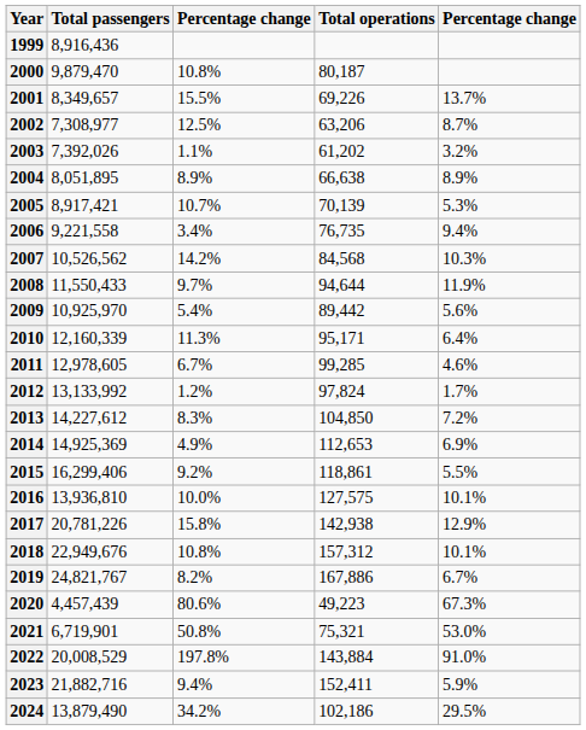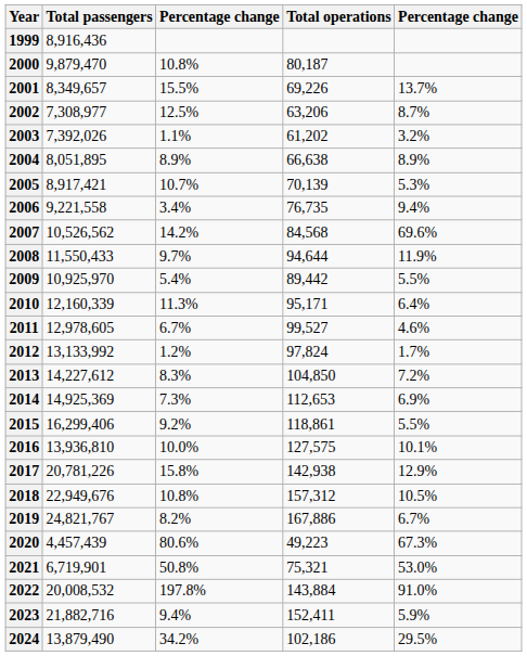 <table class="sortable wikitable" style="margin:1em auto;" style="text-align:center;">
 <tr>
 <th>Year</th>
 <th>Total passengers</th>
 <th>Percentage change</th>
 <th>Total operations</th>
 <th>Percentage change</th>
 </tr>
 <tr>
 <th>1999</th>
 <td>8,916,436</td>
 <td></td>
 <td></td>
 <td></td>
 </tr>
 <tr>
 <th>2000</th>
 <td>9,879,470</td>
 <td>10.8%</td>
 <td>80,187</td>
 <td></td>
 </tr>
 <tr>
 <th>2001</th>
 <td>8,349,657</td>
 <td>15.5%</td>
 <td>69,226</td>
 <td>13.7%</td>
 </tr>
 <tr>
 <th>2002</th>
 <td>7,308,977</td>
 <td>12.5%</td>
 <td>63,206</td>
 <td>8.7%</td>
 </tr>
 <tr>
 <th>2003</th>
 <td>7,392,026</td>
 <td>1.1%</td>
 <td>61,202</td>
 <td>3.2%</td>
 </tr>
 <tr>
 <th>2004</th>
 <td>8,051,895</td>
 <td>8.9%</td>
 <td>66,638</td>
 <td>8.9%</td>
 </tr>
 <tr>
 <th>2005</th>
 <td>8,917,421</td>
 <td>10.7%</td>
 <td>70,139</td>
 <td>5.3%</td>
 </tr>
 <tr>
 <th>2006</th>
 <td>9,221,558</td>
 <td>3.4%</td>
 <td>76,735</td>
 <td>9.4%</td>
 </tr>
 <tr>
 <th>2007</th>
 <td>10,526,562</td>
 <td>14.2%</td>
 <td>84,568</td>
-<td>10.3%</td>
+<td>69.6%</td>
 </tr>
 <tr>
 <th>2008</th>
 <td>11,550,433</td>
 <td>9.7%</td>
 <td>94,644</td>
 <td>11.9%</td>
 </tr>
 <tr>
 <th>2009</th>
 <td>10,925,970</td>
 <td>5.4%</td>
 <td>89,442</td>
-<td>5.6%</td>
+<td>5.5%</td>
 </tr>
 <tr>
 <th>2010</th>
 <td>12,160,339</td>
 <td>11.3%</td>
 <td>95,171</td>
 <td>6.4%</td>
 </tr>
 <tr>
 <th>2011</th>
 <td>12,978,605</td>
 <td>6.7%</td>
-<td>99,285</td>
+<td>99,527</td>
 <td>4.6%</td>
 </tr>
 <tr>
 <th>2012</th>
 <td>13,133,992</td>
 <td>1.2%</td>
 <td>97,824</td>
 <td>1.7%</td>
 </tr>
 <tr>
 <th>2013</th>
 <td>14,227,612</td>
 <td>8.3%</td>
 <td>104,850</td>
 <td>7.2%</td>
 </tr>
 <tr>
 <th>2014</th>
 <td>14,925,369</td>
-<td>4.9%</td>
+<td>7.3%</td>
 <td>112,653</td>
 <td>6.9%</td>
 </tr>
 <tr>
 <th>2015</th>
 <td>16,299,406</td>
 <td>9.2%</td>
 <td>118,861</td>
 <td>5.5%</td>
 </tr>
 <tr>
 <th>2016</th>
 <td>13,936,810</td>
 <td>10.0%</td>
 <td>127,575</td>
 <td>10.1%</td>
 </tr>
 <tr>
 <th>2017</th>
 <td>20,781,226</td>
 <td>15.8%</td>
 <td>142,938</td>
 <td>12.9%</td>
 </tr>
 <tr>
 <th>2018</th>
 <td>22,949,676</td>
 <td>10.8%</td>
 <td>157,312</td>
-<td>10.1%</td>
+<td>10.5%</td>
 </tr>
 <tr>
 <th>2019</th>
 <td>24,821,767</td>
 <td>8.2%</td>
 <td>167,886</td>
 <td>6.7%</td>
 </tr>
 <tr>
 <th>2020</th>
 <td>4,457,439</td>
 <td>80.6%</td>
 <td>49,223</td>
 <td>67.3%</td>
 </tr>
 <tr>
 <th>2021</th>
 <td>6,719,901</td>
 <td>50.8%</td>
 <td>75,321</td>
 <td>53.0%</td>
 </tr>
 <tr>
 <th>2022</th>
-<td>20,008,529</td>
+<td>20,008,532</td>
 <td>197.8%</td>
 <td>143,884</td>
 <td>91.0%</td>
 </tr>
 <tr>
 <th>2023</th>
 <td>21,882,716</td>
 <td>9.4%</td>
 <td>152,411</td>
 <td>5.9%</td>
 </tr>
 <tr>
 <th>2024</th>
 <td>13,879,490</td>
 <td>34.2%</td>
 <td>102,186</td>
 <td>29.5%</td>
 </tr>
 </table>
